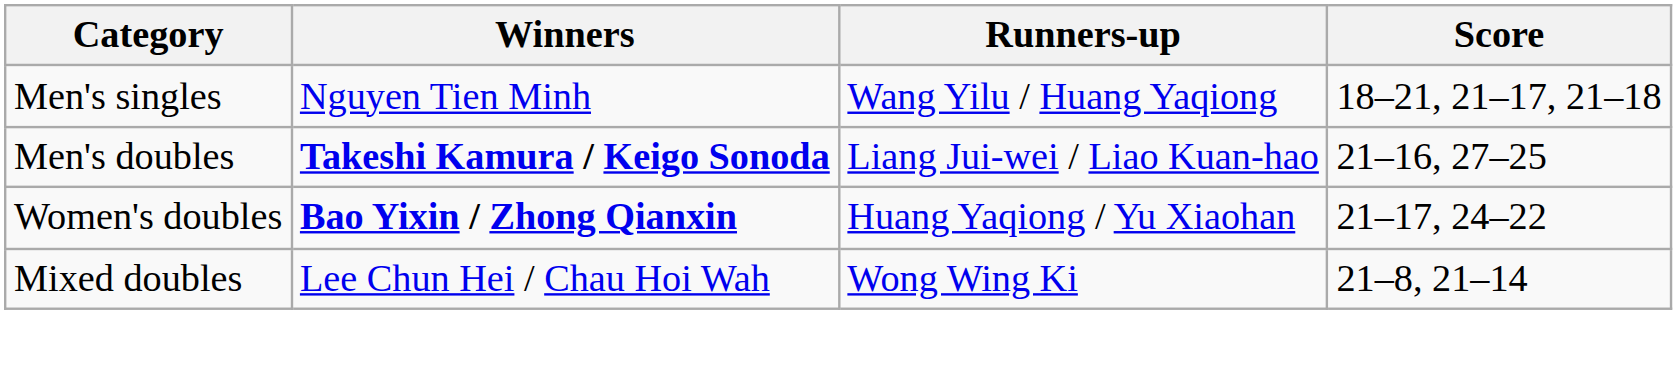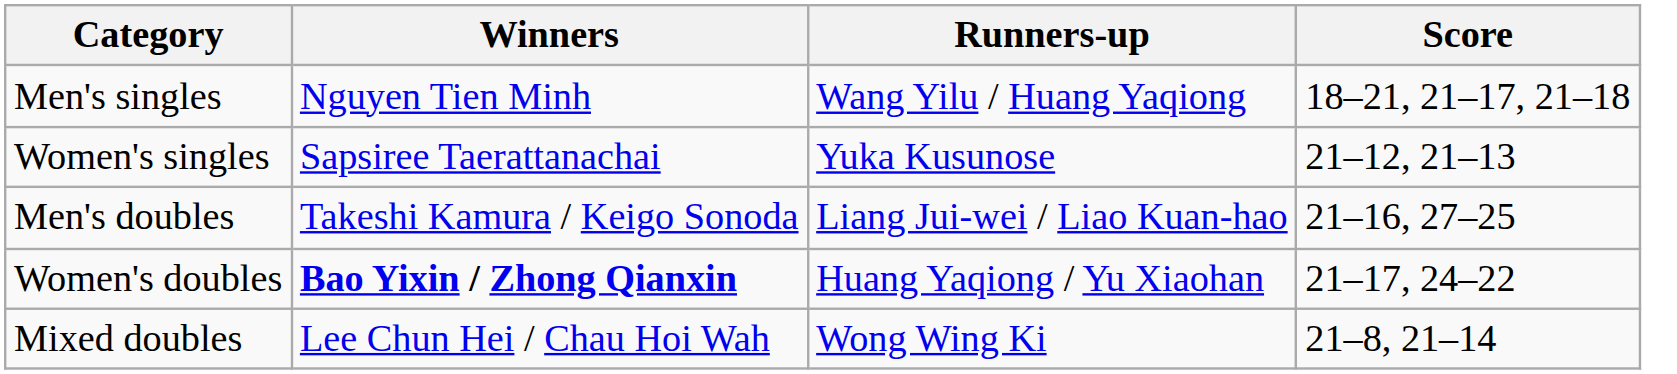 <table class=wikitable style="white-space:nowrap;">
 <tr>
 <th>Category</th>
 <th>Winners</th>
 <th>Runners-up</th>
 <th>Score</th>
 </tr>
 <tr>
 <td>Men's singles</td>
 <td> <a href='#'>Nguyen Tien Minh</a></td>
 <td> <a href='#'>Wang Yilu</a> / <a href='#'>Huang Yaqiong</a></td>
 <td>18–21, 21–17, 21–18</td>
 </tr>
 <tr>
+<td>Women's singles</td>
+<td> <a href='#'>Sapsiree Taerattanachai</a></td>
+<td> <a href='#'>Yuka Kusunose</a></td>
+<td>21–12, 21–13</td>
+</tr>
+<tr>
 <td>Men's doubles</td>
-<td><strong> <a href='#'>Takeshi Kamura</a> / <a href='#'>Keigo Sonoda</a></strong></td>
+<td> <a href='#'>Takeshi Kamura</a> / <a href='#'>Keigo Sonoda</a></td>
 <td> <a href='#'>Liang Jui-wei</a> / <a href='#'>Liao Kuan-hao</a></td>
 <td>21–16, 27–25</td>
 </tr>
 <tr>
 <td>Women's doubles</td>
 <td><strong> <a href='#'>Bao Yixin</a> / <a href='#'>Zhong Qianxin</a></strong></td>
 <td> <a href='#'>Huang Yaqiong</a> / <a href='#'>Yu Xiaohan</a></td>
 <td>21–17, 24–22</td>
 </tr>
 <tr>
 <td>Mixed doubles</td>
 <td> <a href='#'>Lee Chun Hei</a> / <a href='#'>Chau Hoi Wah</a></td>
 <td> <a href='#'>Wong Wing Ki</a></td>
 <td>21–8, 21–14</td>
 </tr>
 </table>
